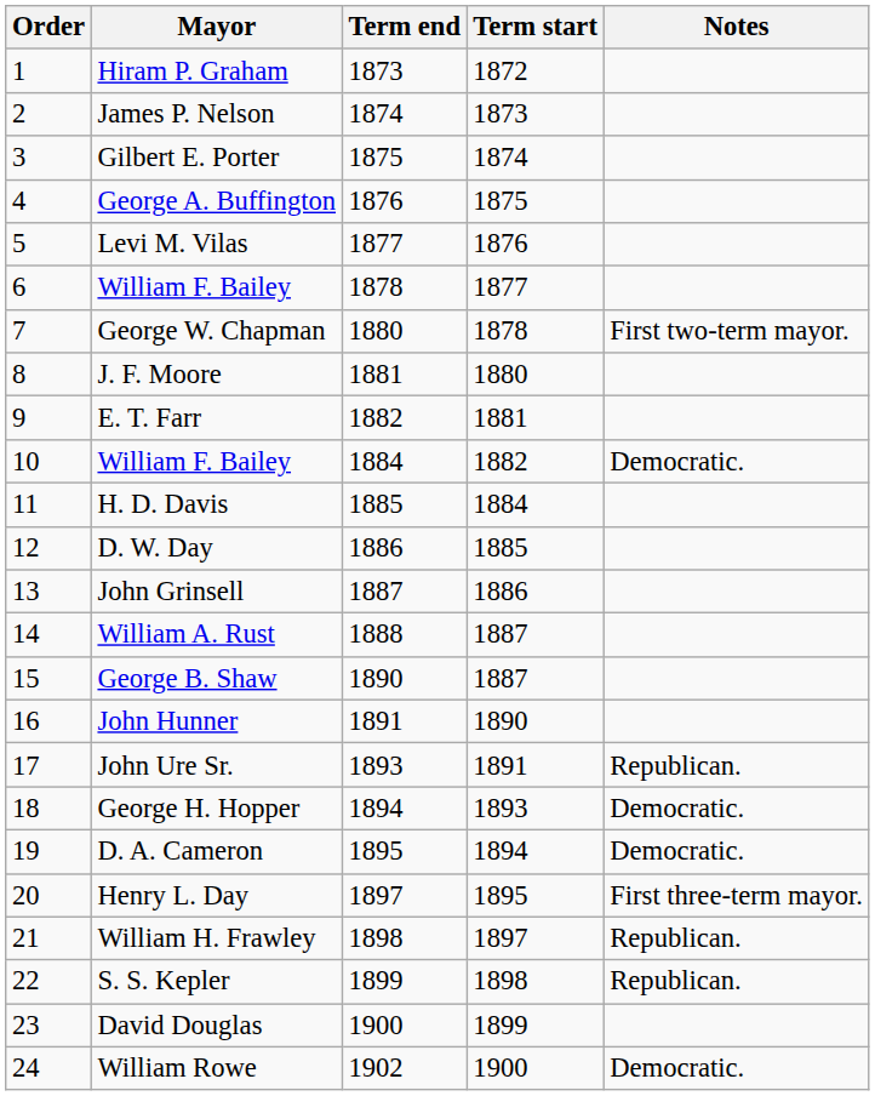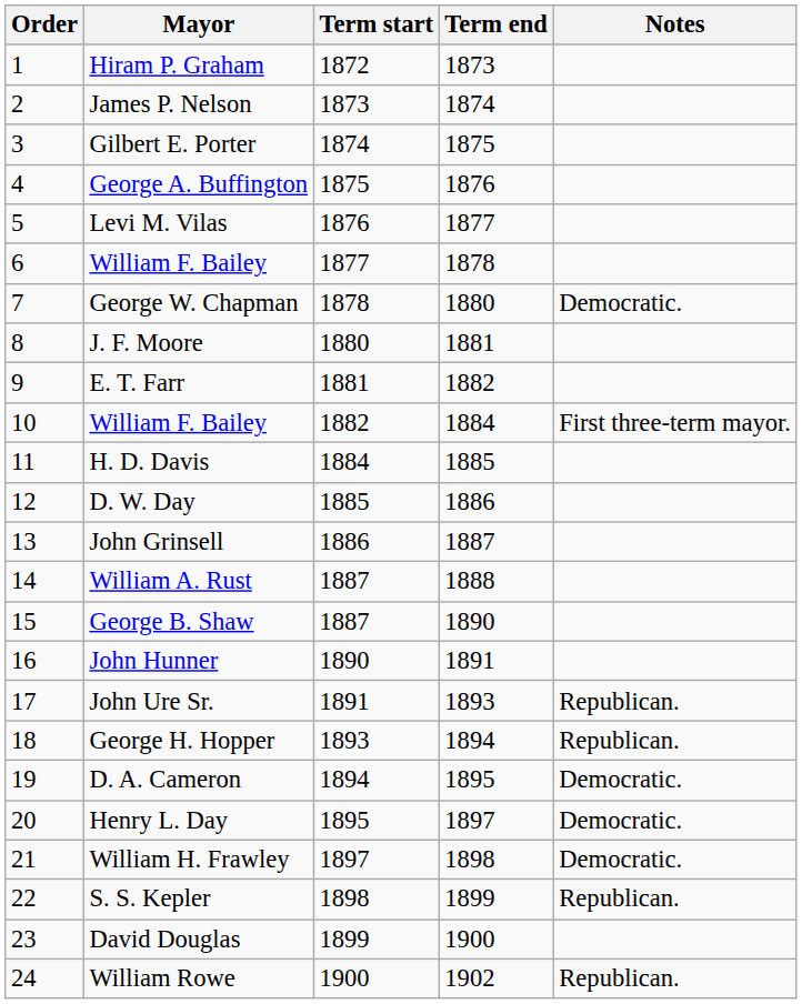 <table class="wikitable">
 <tr>
 <th>Order</th>
 <th>Mayor</th>
+<th>Term start</th>
 <th>Term end</th>
-<th>Term start</th>
 <th>Notes</th>
 </tr>
 <tr>
 <td>1</td>
 <td><a href='#'>Hiram P. Graham</a></td>
+<td>1872</td>
 <td>1873</td>
-<td>1872</td>
 <td></td>
 </tr>
 <tr>
 <td>2</td>
 <td>James P. Nelson</td>
+<td>1873</td>
 <td>1874</td>
-<td>1873</td>
 <td></td>
 </tr>
 <tr>
 <td>3</td>
 <td>Gilbert E. Porter</td>
+<td>1874</td>
 <td>1875</td>
-<td>1874</td>
 <td></td>
 </tr>
 <tr>
 <td>4</td>
 <td><a href='#'>George A. Buffington</a></td>
+<td>1875</td>
 <td>1876</td>
-<td>1875</td>
 <td></td>
 </tr>
 <tr>
 <td>5</td>
 <td>Levi M. Vilas</td>
+<td>1876</td>
 <td>1877</td>
-<td>1876</td>
 <td></td>
 </tr>
 <tr>
 <td>6</td>
 <td><a href='#'>William F. Bailey</a></td>
+<td>1877</td>
 <td>1878</td>
-<td>1877</td>
 <td></td>
 </tr>
 <tr>
 <td>7</td>
 <td>George W. Chapman</td>
+<td>1878</td>
 <td>1880</td>
-<td>1878</td>
-<td>First two-term mayor.</td>
+<td>Democratic.</td>
 </tr>
 <tr>
 <td>8</td>
 <td>J. F. Moore</td>
+<td>1880</td>
 <td>1881</td>
-<td>1880</td>
 <td></td>
 </tr>
 <tr>
 <td>9</td>
 <td>E. T. Farr</td>
+<td>1881</td>
 <td>1882</td>
-<td>1881</td>
 <td></td>
 </tr>
 <tr>
 <td>10</td>
 <td><a href='#'>William F. Bailey</a></td>
+<td>1882</td>
 <td>1884</td>
-<td>1882</td>
-<td>Democratic.</td>
+<td>First three-term mayor.</td>
 </tr>
 <tr>
 <td>11</td>
 <td>H. D. Davis</td>
+<td>1884</td>
 <td>1885</td>
-<td>1884</td>
 <td></td>
 </tr>
 <tr>
 <td>12</td>
 <td>D. W. Day</td>
+<td>1885</td>
 <td>1886</td>
-<td>1885</td>
 <td></td>
 </tr>
 <tr>
 <td>13</td>
 <td>John Grinsell</td>
+<td>1886</td>
 <td>1887</td>
-<td>1886</td>
 <td></td>
 </tr>
 <tr>
 <td>14</td>
 <td><a href='#'>William A. Rust</a></td>
+<td>1887</td>
 <td>1888</td>
-<td>1887</td>
 <td></td>
 </tr>
 <tr>
 <td>15</td>
 <td><a href='#'>George B. Shaw</a></td>
+<td>1887</td>
 <td>1890</td>
-<td>1887</td>
 <td></td>
 </tr>
 <tr>
 <td>16</td>
 <td><a href='#'>John Hunner</a></td>
+<td>1890</td>
 <td>1891</td>
-<td>1890</td>
 <td></td>
 </tr>
 <tr>
 <td>17</td>
 <td>John Ure Sr.</td>
+<td>1891</td>
 <td>1893</td>
-<td>1891</td>
 <td>Republican.</td>
 </tr>
 <tr>
 <td>18</td>
 <td>George H. Hopper</td>
+<td>1893</td>
 <td>1894</td>
-<td>1893</td>
-<td>Democratic.</td>
+<td>Republican.</td>
 </tr>
 <tr>
 <td>19</td>
 <td>D. A. Cameron</td>
+<td>1894</td>
 <td>1895</td>
-<td>1894</td>
 <td>Democratic.</td>
 </tr>
 <tr>
 <td>20</td>
 <td>Henry L. Day</td>
+<td>1895</td>
 <td>1897</td>
-<td>1895</td>
-<td>First three-term mayor.</td>
+<td>Democratic.</td>
 </tr>
 <tr>
 <td>21</td>
 <td>William H. Frawley</td>
+<td>1897</td>
 <td>1898</td>
-<td>1897</td>
-<td>Republican.</td>
+<td>Democratic.</td>
 </tr>
 <tr>
 <td>22</td>
 <td>S. S. Kepler</td>
+<td>1898</td>
 <td>1899</td>
-<td>1898</td>
 <td>Republican.</td>
 </tr>
 <tr>
 <td>23</td>
 <td>David Douglas</td>
+<td>1899</td>
 <td>1900</td>
-<td>1899</td>
 <td></td>
 </tr>
 <tr>
 <td>24</td>
 <td>William Rowe</td>
+<td>1900</td>
 <td>1902</td>
-<td>1900</td>
-<td>Democratic.</td>
+<td>Republican.</td>
 </tr>
 </table>
